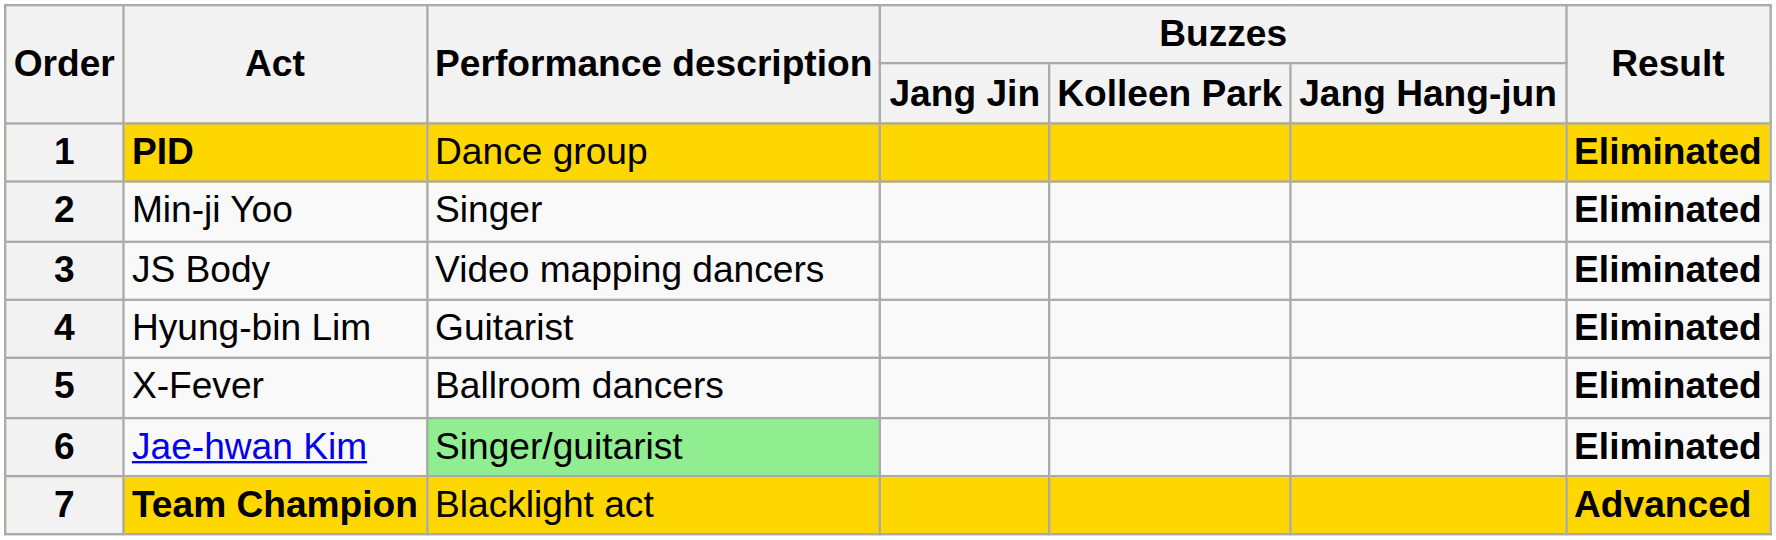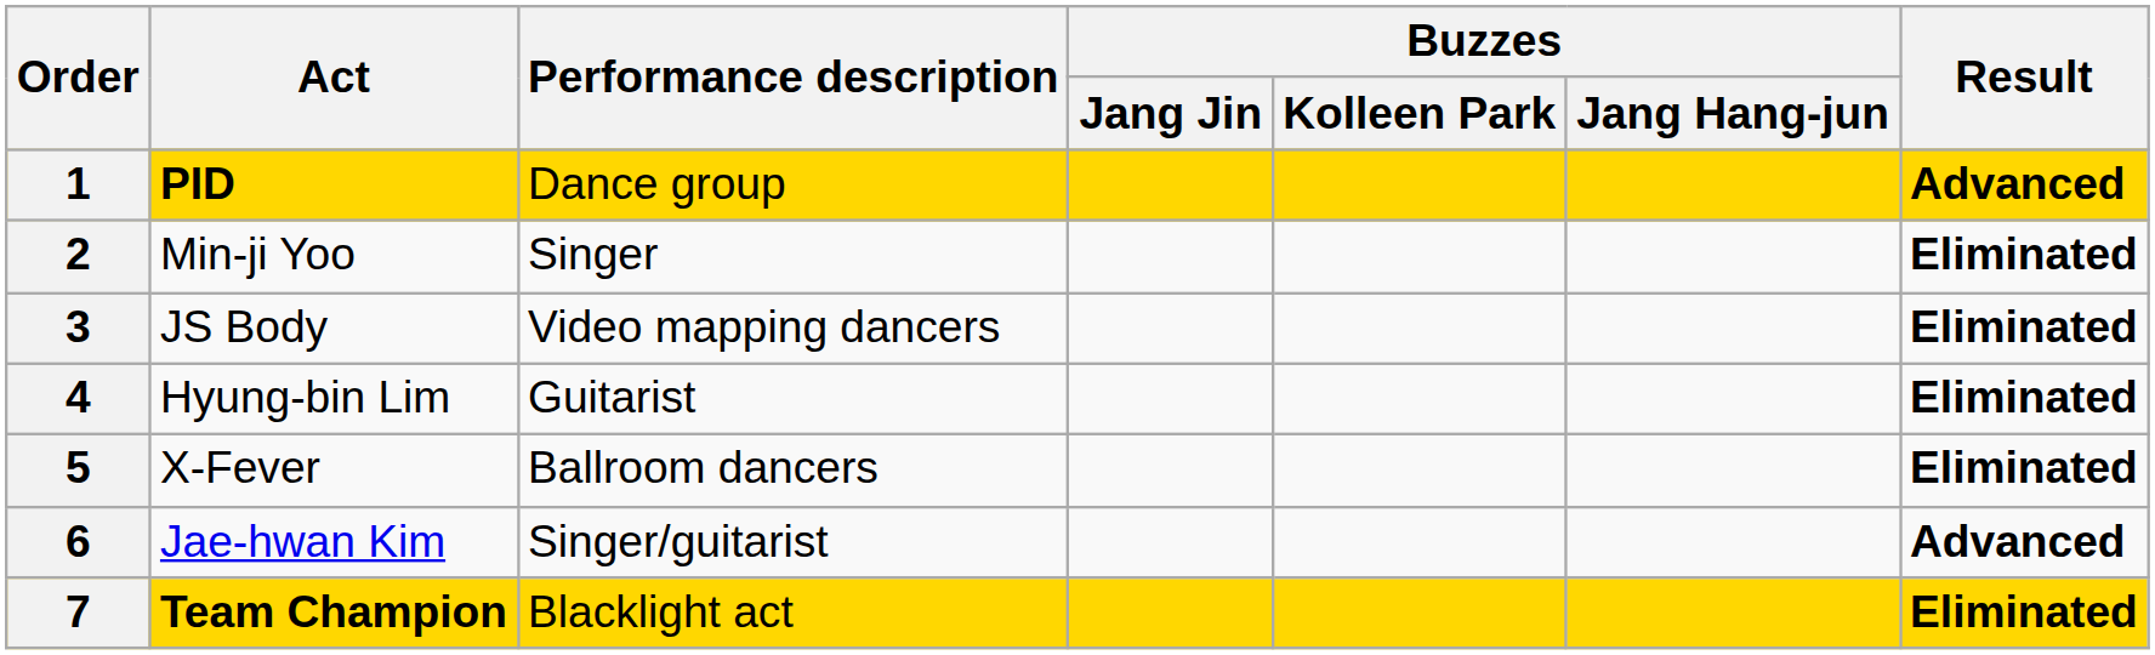 <table class="wikitable plainrowheaders">
 <tr>
 <th rowspan=2>Order</th>
 <th rowspan=2>Act</th>
 <th rowspan=2>Performance description</th>
 <th colspan=3>Buzzes</th>
 <th rowspan=2 colspan=3>Result</th>
 </tr>
 <tr>
 <th>Jang Jin</th>
 <th>Kolleen Park</th>
 <th>Jang Hang-jun</th>
 </tr>
 <tr style="background:gold;">
 <th>1</th>
 <td><strong>PID</strong></td>
 <td>Dance group</td>
 <td></td>
 <td></td>
 <td></td>
-<td><strong>Eliminated</strong></td>
+<td><strong>Advanced</strong></td>
 </tr>
 <tr>
 <th>2</th>
 <td>Min-ji Yoo</td>
 <td>Singer</td>
 <td></td>
 <td></td>
 <td></td>
 <td><strong>Eliminated</strong></td>
 </tr>
 <tr>
 <th>3</th>
 <td>JS Body</td>
 <td>Video mapping dancers</td>
 <td></td>
 <td></td>
 <td></td>
 <td><strong>Eliminated</strong></td>
 </tr>
 <tr>
 <th>4</th>
 <td>Hyung-bin Lim</td>
 <td>Guitarist</td>
 <td></td>
 <td></td>
 <td></td>
 <td><strong>Eliminated</strong></td>
 </tr>
 <tr>
 <th>5</th>
 <td>X-Fever</td>
 <td>Ballroom dancers</td>
 <td></td>
 <td></td>
 <td></td>
 <td><strong>Eliminated</strong></td>
 </tr>
 <tr>
 <th>6</th>
 <td><a href='#'>Jae-hwan Kim</a></td>
-<td style="background: lightgreen;">Singer/guitarist</td>
+<td>Singer/guitarist</td>
 <td></td>
 <td></td>
 <td></td>
-<td><strong>Eliminated</strong></td>
+<td><strong>Advanced</strong></td>
 </tr>
 <tr style="background:gold;">
 <th>7</th>
 <td><strong>Team Champion</strong></td>
 <td>Blacklight act</td>
 <td></td>
 <td></td>
 <td></td>
-<td><strong>Advanced</strong></td>
+<td><strong>Eliminated</strong></td>
 </tr>
 </table>
